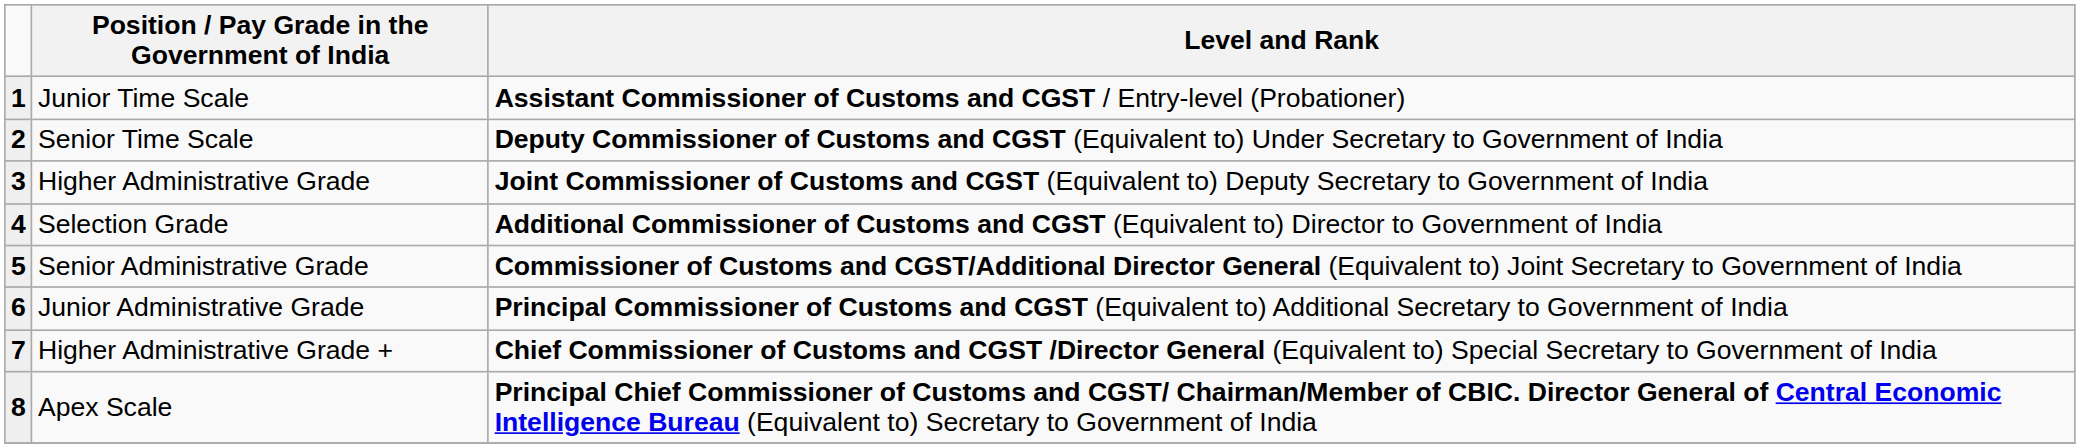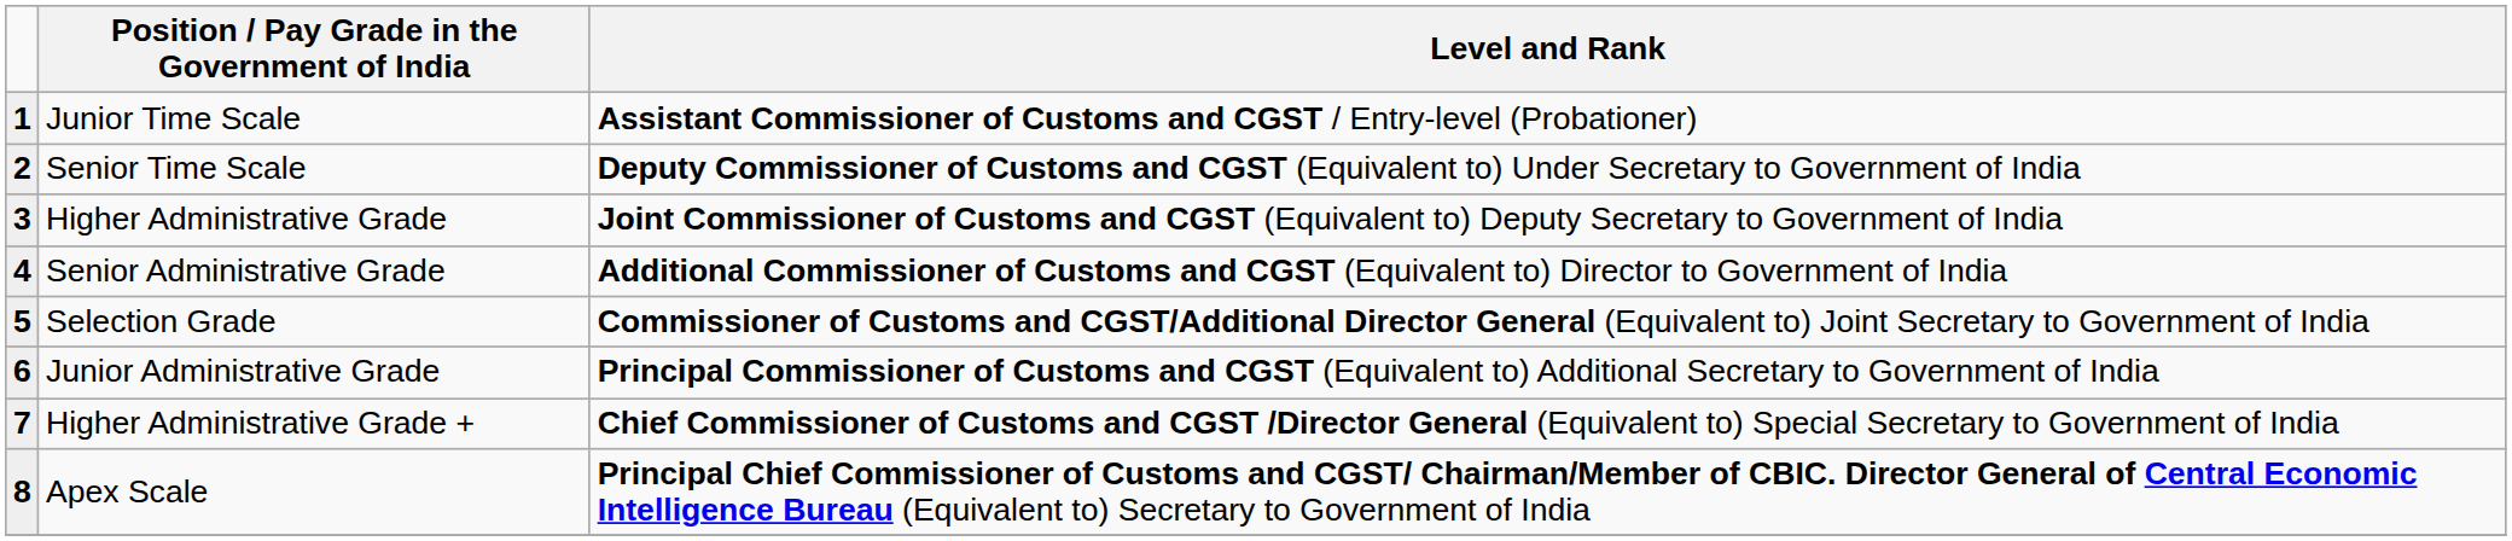 <table class="wikitable plainrowheaders">
 <tr>
 <td></td>
 <th scope="col">Position / Pay Grade in the Government of India</th>
 <th scope="col">Level and Rank</th>
 </tr>
 <tr>
 <th scope="row" style="background:#efefef;">1</th>
 <td>Junior Time Scale</td>
 <td><strong>Assistant Commissioner of Customs and CGST</strong> / Entry-level (Probationer)</td>
 </tr>
 <tr>
 <th scope="row" style="background:#efefef;">2</th>
 <td>Senior Time Scale</td>
 <td><strong>Deputy Commissioner of Customs and CGST</strong> (Equivalent to) Under Secretary to Government of India</td>
 </tr>
 <tr>
 <th scope="row" style="background:#efefef;">3</th>
 <td>Higher Administrative Grade</td>
 <td><strong>Joint Commissioner of Customs and CGST </strong> (Equivalent to) Deputy Secretary to Government of India</td>
 </tr>
 <tr>
 <th scope="row" style="background:#efefef;">4</th>
-<td>Selection Grade</td>
+<td>Senior Administrative Grade</td>
 <td><strong>Additional Commissioner of Customs and CGST </strong> (Equivalent to) Director to Government of India</td>
 </tr>
 <tr>
 <th scope="row" style="background:#efefef;">5</th>
-<td>Senior Administrative Grade</td>
+<td>Selection Grade</td>
 <td><strong>Commissioner of Customs and CGST/Additional Director General</strong> (Equivalent to) Joint Secretary to Government of India</td>
 </tr>
 <tr>
 <th scope="row" style="background:#efefef;">6</th>
 <td>Junior Administrative Grade</td>
 <td><strong>Principal Commissioner of Customs and CGST</strong> (Equivalent to) Additional Secretary to Government of India</td>
 </tr>
 <tr>
 <th scope="row" style="background:#efefef;">7</th>
 <td>Higher Administrative Grade +</td>
 <td><strong>Chief Commissioner of Customs and CGST /Director General</strong> (Equivalent to) Special Secretary to Government of India</td>
 </tr>
 <tr>
 <th scope="row" style="background:#efefef;">8</th>
 <td>Apex Scale</td>
 <td><strong>Principal Chief Commissioner of Customs and CGST/ Chairman/Member of CBIC. Director General of <a href='#'>Central Economic Intelligence Bureau</a></strong> (Equivalent to) Secretary to Government of India</td>
 </tr>
 <tr>
 </tr>
 </table>
